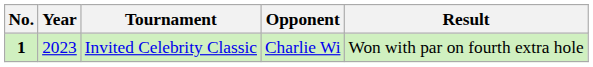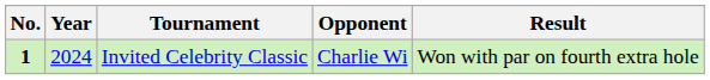 <table class="wikitable" style="font-size:95%;">
 <tr>
 <th>No.</th>
 <th>Year</th>
 <th>Tournament</th>
 <th>Opponent</th>
 <th>Result</th>
 </tr>
 <tr style="background:#D0F0C0;">
 <td align=center><strong>1</strong></td>
-<td><a href='#'>2023</a></td>
+<td><a href='#'>2024</a></td>
 <td><a href='#'>Invited Celebrity Classic</a></td>
 <td> <a href='#'>Charlie Wi</a></td>
 <td>Won with par on fourth extra hole</td>
 </tr>
 </table>
